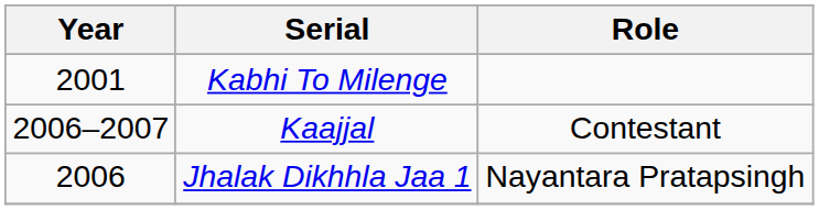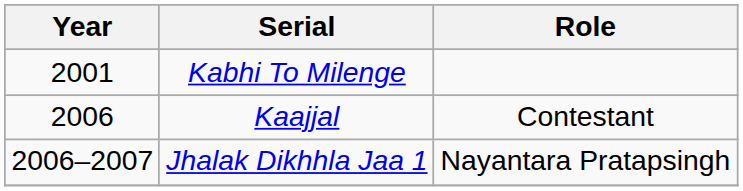 <table class="wikitable" style="text-align:center;">
 <tr>
 <th>Year</th>
 <th>Serial</th>
 <th>Role</th>
 </tr>
 <tr>
 <td>2001</td>
 <td><em><a href='#'>Kabhi To Milenge</a></em></td>
 <td></td>
 </tr>
 <tr>
-<td>2006–2007</td>
+<td>2006</td>
 <td><em><a href='#'>Kaajjal</a></em></td>
 <td>Contestant</td>
 </tr>
 <tr>
-<td>2006</td>
+<td>2006–2007</td>
 <td><em><a href='#'>Jhalak Dikhhla Jaa 1</a></em></td>
 <td>Nayantara Pratapsingh</td>
 </tr>
 <tr>
 </tr>
 </table>
